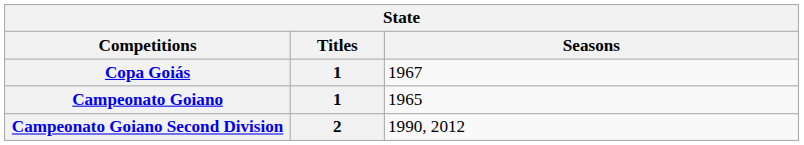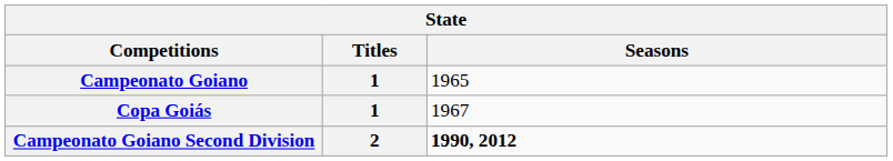 <table class="wikitable">
 <tr>
 <th colspan="3">State</th>
 </tr>
 <tr>
 <th style="width:260px">Competitions</th>
 <th style="width:80px">Titles</th>
 <th style="width:380px">Seasons</th>
 </tr>
 <tr>
+<th style="text-align:center"><a href='#'>Campeonato Goiano</a></th>
+<th style="text-align:center"><strong>1</strong></th>
+<td align="left">1965</td>
+</tr>
+<tr>
 <th style="text-align:center"><a href='#'>Copa Goiás</a></th>
 <th style="text-align:center"><strong>1</strong></th>
 <td align="left">1967</td>
 </tr>
 <tr>
-<th style="text-align:center"><a href='#'>Campeonato Goiano</a></th>
-<th style="text-align:center"><strong>1</strong></th>
-<td align="left">1965</td>
-</tr>
-<tr>
 <th style="text-align:center"><a href='#'>Campeonato Goiano Second Division</a></th>
 <th style="text-align:center"><strong>2</strong></th>
-<td align="left">1990, 2012</td>
+<td align="left"><strong>1990, 2012</strong></td>
 </tr>
 </table>
